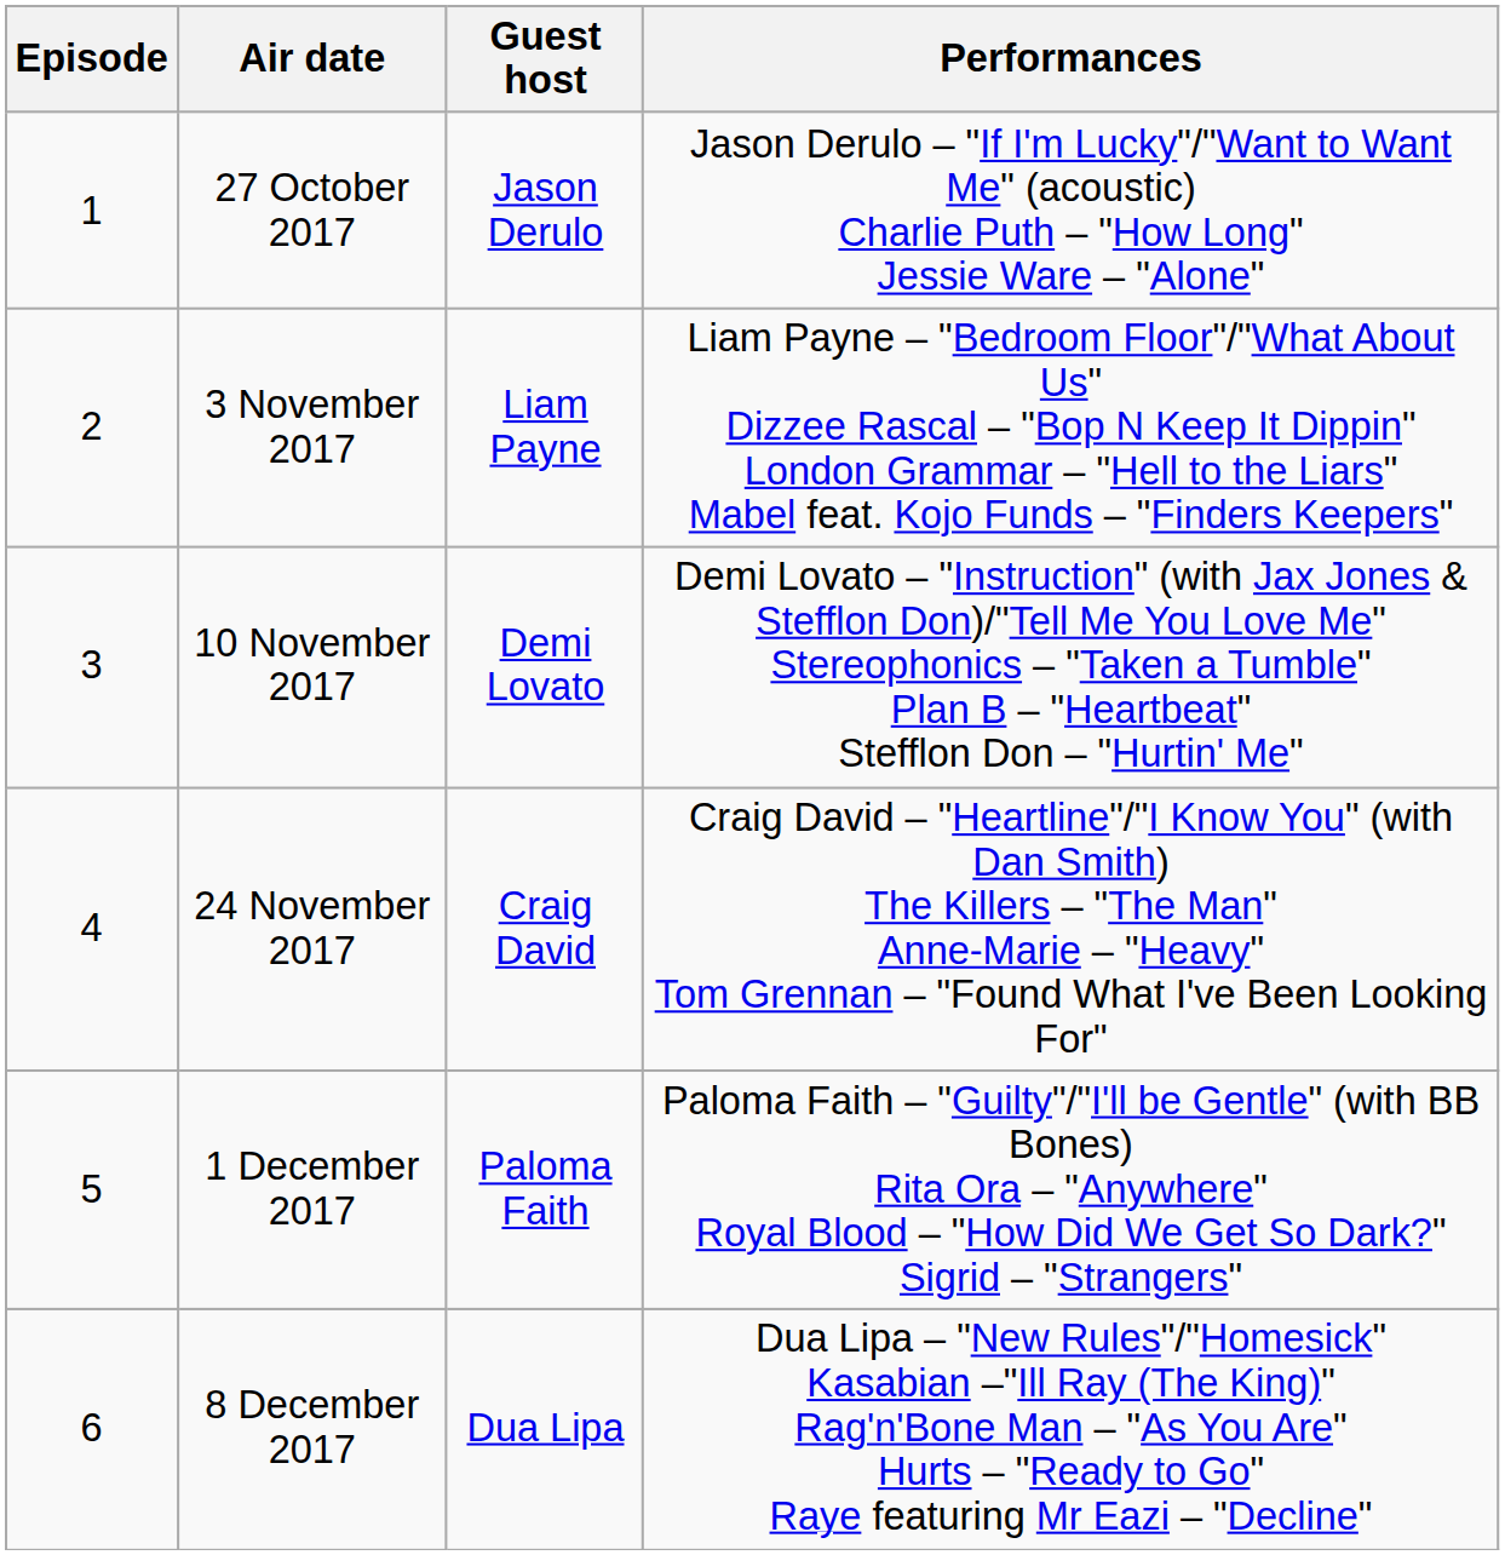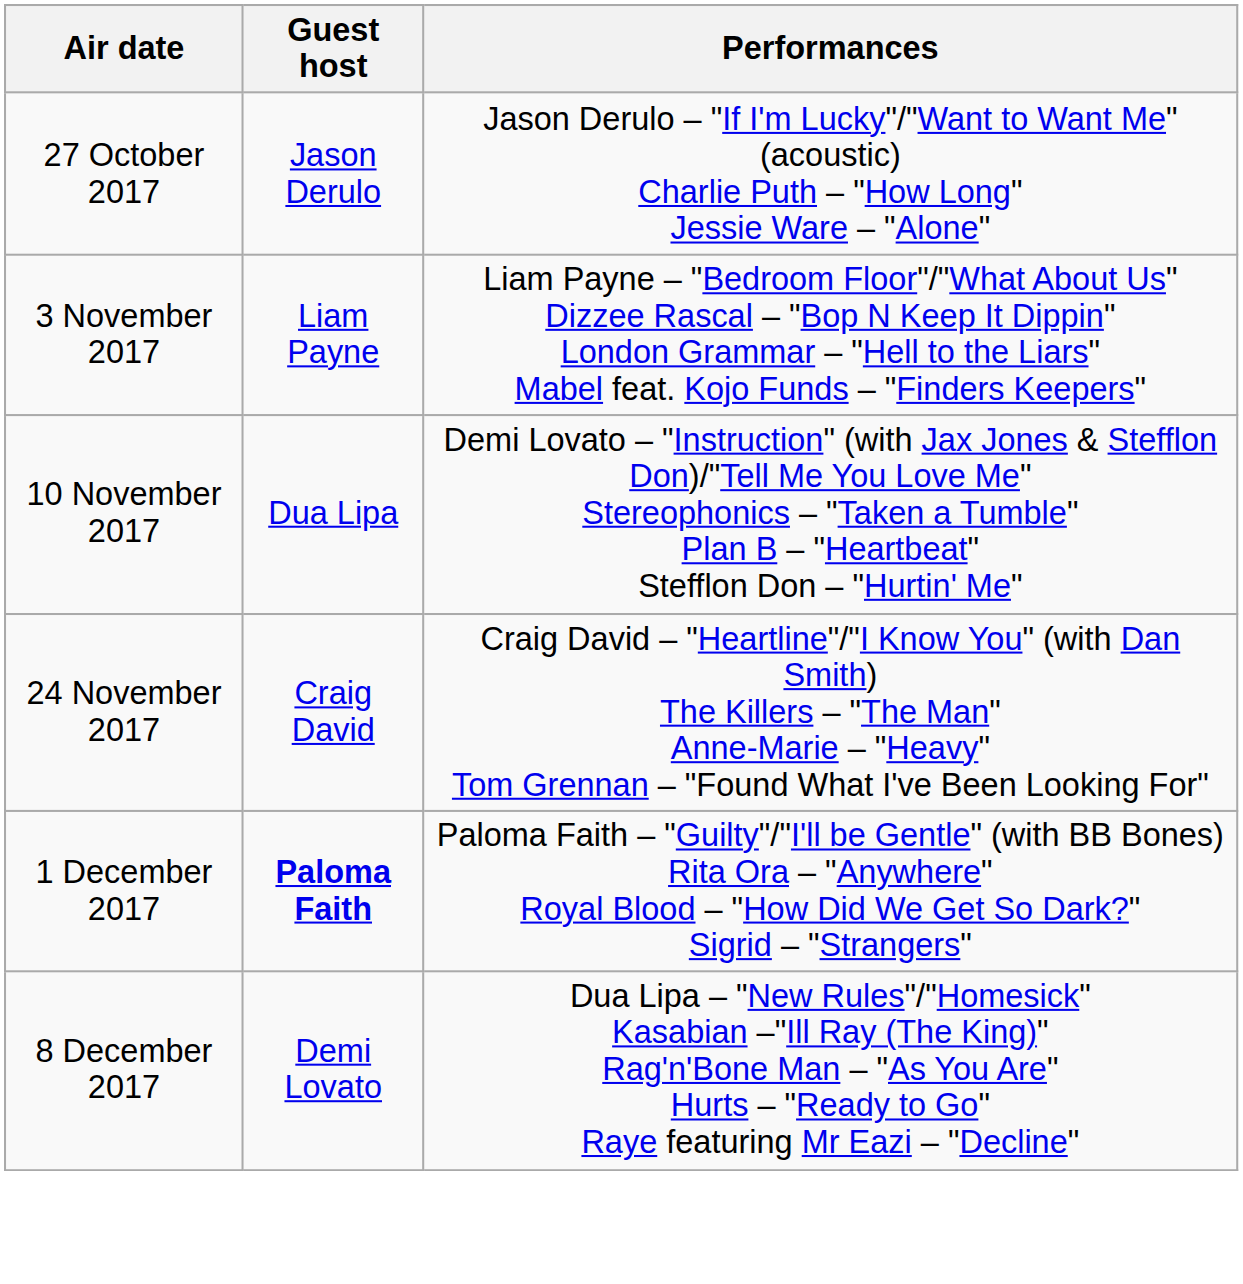 <table class="wikitable plainrowheaders" style="text-align:center;">
 <tr>
-<th>Episode</th>
 <th>Air date</th>
 <th>Guest host</th>
 <th>Performances</th>
 </tr>
 <tr>
-<td>1</td>
 <td>27 October 2017</td>
 <td><a href='#'>Jason Derulo</a></td>
 <td>Jason Derulo – "<a href='#'>If I'm Lucky</a>"/"<a href='#'>Want to Want Me</a>" (acoustic)<br><a href='#'>Charlie Puth</a> – "<a href='#'>How Long</a>"<br><a href='#'>Jessie Ware</a> – "<a href='#'>Alone</a>"</td>
 </tr>
 <tr>
-<td>2</td>
 <td>3 November 2017</td>
 <td><a href='#'>Liam Payne</a></td>
 <td>Liam Payne – "<a href='#'>Bedroom Floor</a>"/"<a href='#'>What About Us</a>"<br><a href='#'>Dizzee Rascal</a> – "<a href='#'>Bop N Keep It Dippin</a>"<br><a href='#'>London Grammar</a> – "<a href='#'>Hell to the Liars</a>"<br><a href='#'>Mabel</a> feat. <a href='#'>Kojo Funds</a>  – "<a href='#'>Finders Keepers</a>"</td>
 </tr>
 <tr>
-<td>3</td>
 <td>10 November 2017</td>
-<td><a href='#'>Demi Lovato</a></td>
+<td><a href='#'>Dua Lipa</a></td>
 <td>Demi Lovato – "<a href='#'>Instruction</a>" (with <a href='#'>Jax Jones</a> & <a href='#'>Stefflon Don</a>)/"<a href='#'>Tell Me You Love Me</a>"<br><a href='#'>Stereophonics</a> – "<a href='#'>Taken a Tumble</a>"<br><a href='#'>Plan B</a> – "<a href='#'>Heartbeat</a>"<br>Stefflon Don – "<a href='#'>Hurtin' Me</a>"</td>
 </tr>
 <tr>
-<td>4</td>
 <td>24 November 2017</td>
 <td><a href='#'>Craig David</a></td>
 <td>Craig David – "<a href='#'>Heartline</a>"/"<a href='#'>I Know You</a>" (with <a href='#'>Dan Smith</a>)<br><a href='#'>The Killers</a> – "<a href='#'>The Man</a>"<br><a href='#'>Anne-Marie</a> – "<a href='#'>Heavy</a>"<br><a href='#'>Tom Grennan</a> – "Found What I've Been Looking For"</td>
 </tr>
 <tr>
-<td>5</td>
 <td>1 December 2017</td>
-<td><a href='#'>Paloma Faith</a></td>
+<td><strong><a href='#'>Paloma Faith</a></strong></td>
 <td>Paloma Faith – "<a href='#'>Guilty</a>"/"<a href='#'>I'll be Gentle</a>" (with BB Bones)<br> <a href='#'>Rita Ora</a> – "<a href='#'>Anywhere</a>"<br><a href='#'>Royal Blood</a> – "<a href='#'>How Did We Get So Dark?</a>"<br><a href='#'>Sigrid</a> – "<a href='#'>Strangers</a>"</td>
 </tr>
 <tr>
-<td>6</td>
 <td>8 December 2017</td>
-<td><a href='#'>Dua Lipa</a></td>
+<td><a href='#'>Demi Lovato</a></td>
 <td>Dua Lipa – "<a href='#'>New Rules</a>"/"<a href='#'>Homesick</a>"<br><a href='#'>Kasabian</a> –"<a href='#'>Ill Ray (The King)</a>"<br><a href='#'>Rag'n'Bone Man</a> – "<a href='#'>As You Are</a>"<br><a href='#'>Hurts</a> – "<a href='#'>Ready to Go</a>"<br><a href='#'>Raye</a> featuring <a href='#'>Mr Eazi</a> – "<a href='#'>Decline</a>"</td>
 </tr>
 </table>
